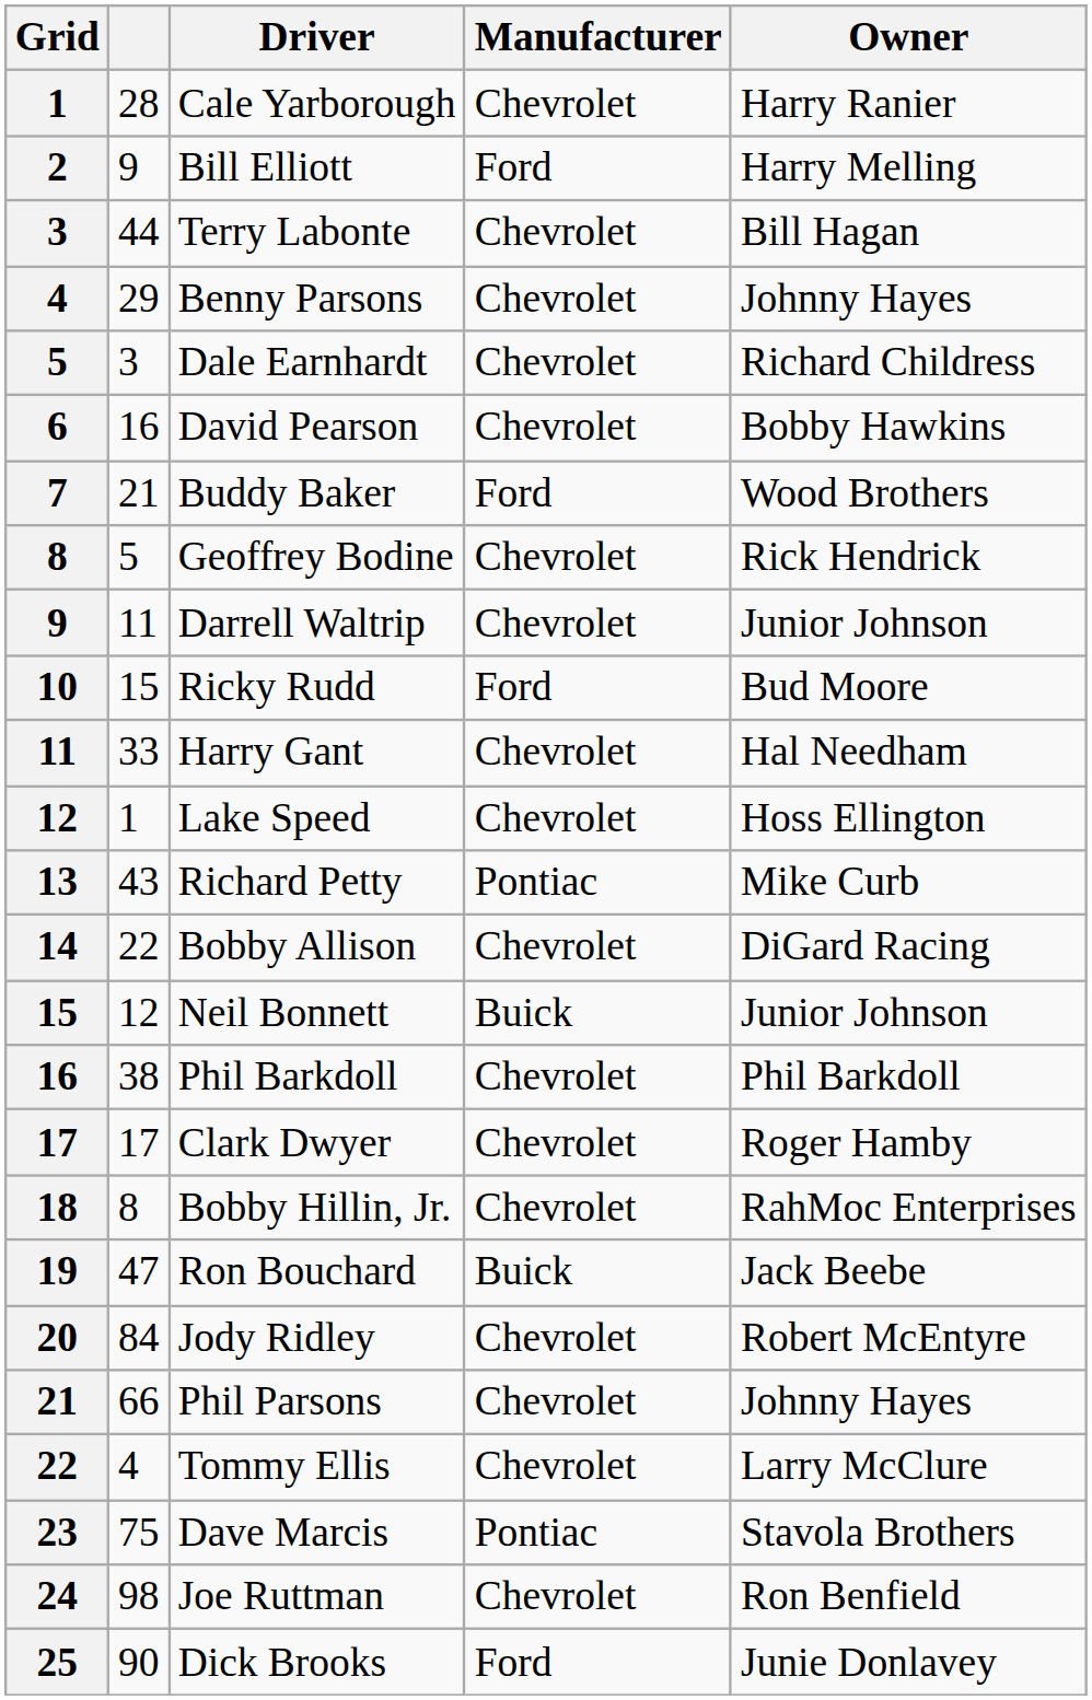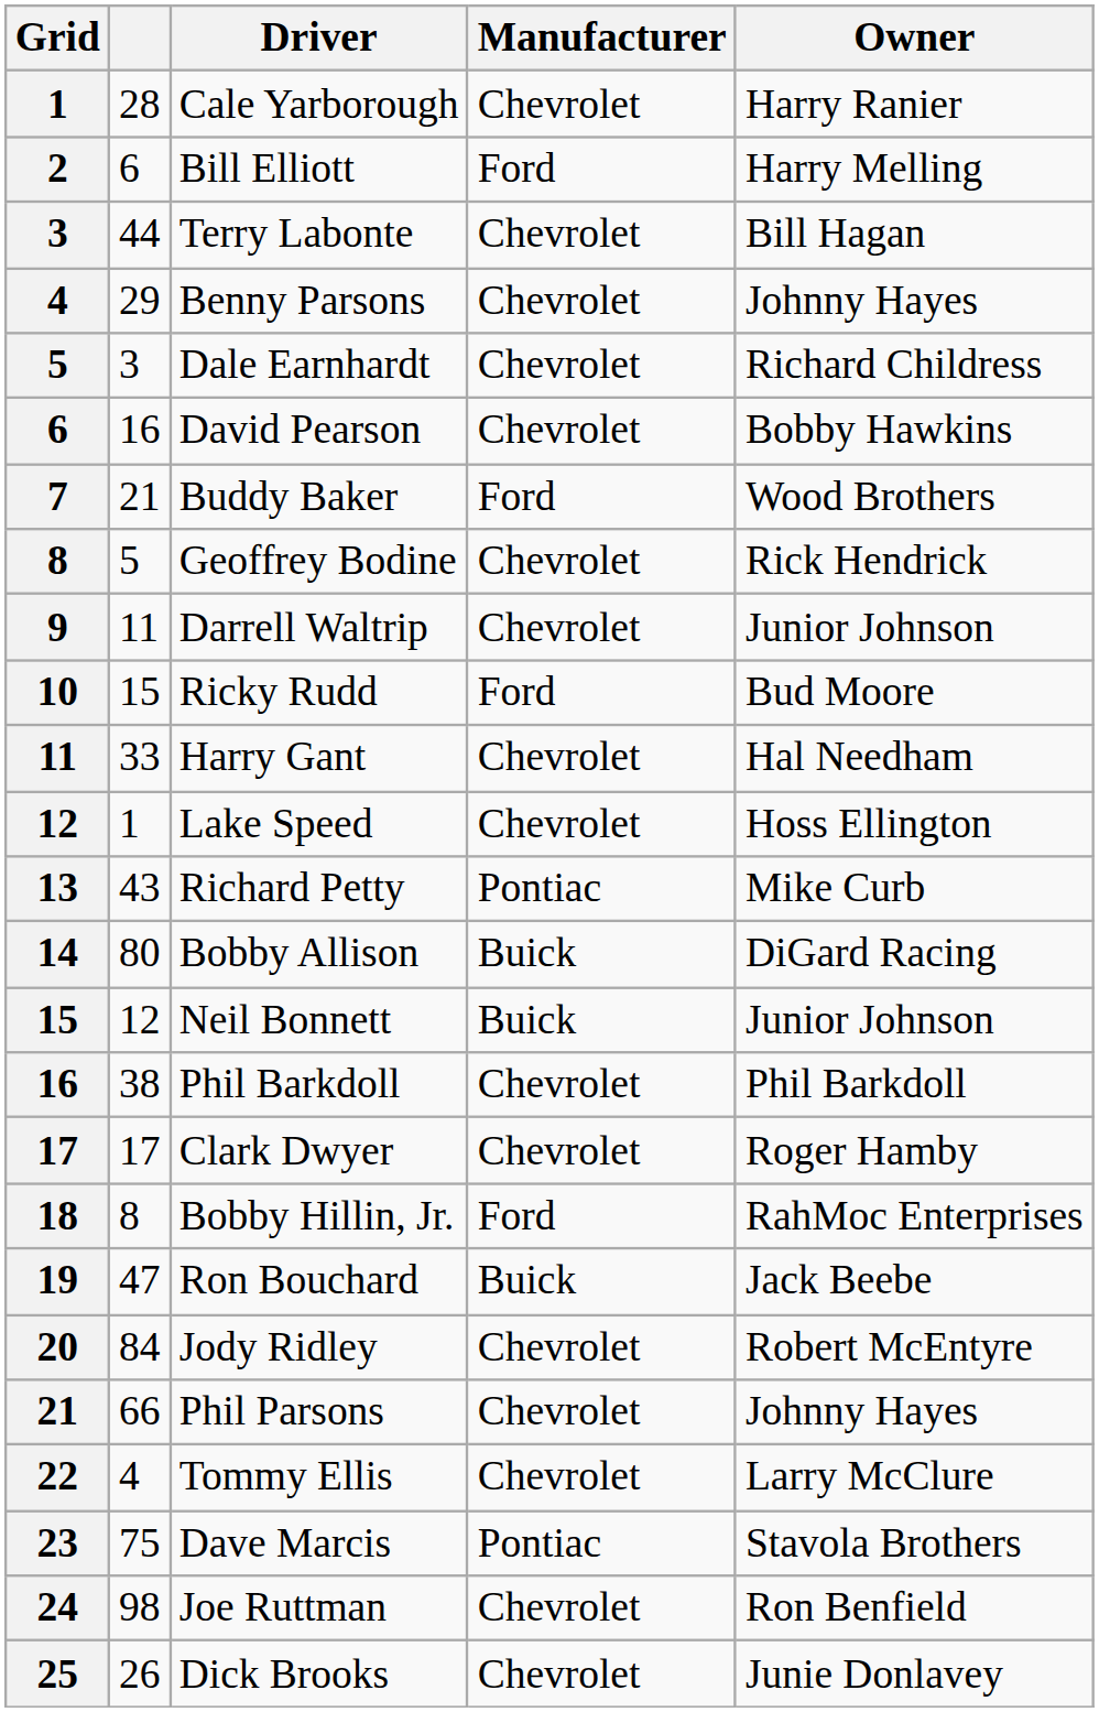 <table class="wikitable">
 <tr>
 <th>Grid</th>
 <th></th>
 <th>Driver</th>
 <th>Manufacturer</th>
 <th>Owner</th>
 </tr>
 <tr>
 <th>1</th>
 <td>28</td>
 <td>Cale Yarborough</td>
 <td>Chevrolet</td>
 <td>Harry Ranier</td>
 </tr>
 <tr>
 <th>2</th>
-<td>9</td>
+<td>6</td>
 <td>Bill Elliott</td>
 <td>Ford</td>
 <td>Harry Melling</td>
 </tr>
 <tr>
 <th>3</th>
 <td>44</td>
 <td>Terry Labonte</td>
 <td>Chevrolet</td>
 <td>Bill Hagan</td>
 </tr>
 <tr>
 <th>4</th>
 <td>29</td>
 <td>Benny Parsons</td>
 <td>Chevrolet</td>
 <td>Johnny Hayes</td>
 </tr>
 <tr>
 <th>5</th>
 <td>3</td>
 <td>Dale Earnhardt</td>
 <td>Chevrolet</td>
 <td>Richard Childress</td>
 </tr>
 <tr>
 <th>6</th>
 <td>16</td>
 <td>David Pearson</td>
 <td>Chevrolet</td>
 <td>Bobby Hawkins</td>
 </tr>
 <tr>
 <th>7</th>
 <td>21</td>
 <td>Buddy Baker</td>
 <td>Ford</td>
 <td>Wood Brothers</td>
 </tr>
 <tr>
 <th>8</th>
 <td>5</td>
 <td>Geoffrey Bodine</td>
 <td>Chevrolet</td>
 <td>Rick Hendrick</td>
 </tr>
 <tr>
 <th>9</th>
 <td>11</td>
 <td>Darrell Waltrip</td>
 <td>Chevrolet</td>
 <td>Junior Johnson</td>
 </tr>
 <tr>
 <th>10</th>
 <td>15</td>
 <td>Ricky Rudd</td>
 <td>Ford</td>
 <td>Bud Moore</td>
 </tr>
 <tr>
 <th>11</th>
 <td>33</td>
 <td>Harry Gant</td>
 <td>Chevrolet</td>
 <td>Hal Needham</td>
 </tr>
 <tr>
 <th>12</th>
 <td>1</td>
 <td>Lake Speed</td>
 <td>Chevrolet</td>
 <td>Hoss Ellington</td>
 </tr>
 <tr>
 <th>13</th>
 <td>43</td>
 <td>Richard Petty</td>
 <td>Pontiac</td>
 <td>Mike Curb</td>
 </tr>
 <tr>
 <th>14</th>
-<td>22</td>
+<td>80</td>
 <td>Bobby Allison</td>
-<td>Chevrolet</td>
+<td>Buick</td>
 <td>DiGard Racing</td>
 </tr>
 <tr>
 <th>15</th>
 <td>12</td>
 <td>Neil Bonnett</td>
 <td>Buick</td>
 <td>Junior Johnson</td>
 </tr>
 <tr>
 <th>16</th>
 <td>38</td>
 <td>Phil Barkdoll</td>
 <td>Chevrolet</td>
 <td>Phil Barkdoll</td>
 </tr>
 <tr>
 <th>17</th>
 <td>17</td>
 <td>Clark Dwyer</td>
 <td>Chevrolet</td>
 <td>Roger Hamby</td>
 </tr>
 <tr>
 <th>18</th>
 <td>8</td>
 <td>Bobby Hillin, Jr.</td>
-<td>Chevrolet</td>
+<td>Ford</td>
 <td>RahMoc Enterprises</td>
 </tr>
 <tr>
 <th>19</th>
 <td>47</td>
 <td>Ron Bouchard</td>
 <td>Buick</td>
 <td>Jack Beebe</td>
 </tr>
 <tr>
 <th>20</th>
 <td>84</td>
 <td>Jody Ridley</td>
 <td>Chevrolet</td>
 <td>Robert McEntyre</td>
 </tr>
 <tr>
 <th>21</th>
 <td>66</td>
 <td>Phil Parsons</td>
 <td>Chevrolet</td>
 <td>Johnny Hayes</td>
 </tr>
 <tr>
 <th>22</th>
 <td>4</td>
 <td>Tommy Ellis</td>
 <td>Chevrolet</td>
 <td>Larry McClure</td>
 </tr>
 <tr>
 <th>23</th>
 <td>75</td>
 <td>Dave Marcis</td>
 <td>Pontiac</td>
 <td>Stavola Brothers</td>
 </tr>
 <tr>
 <th>24</th>
 <td>98</td>
 <td>Joe Ruttman</td>
 <td>Chevrolet</td>
 <td>Ron Benfield</td>
 </tr>
 <tr>
 <th>25</th>
-<td>90</td>
+<td>26</td>
 <td>Dick Brooks</td>
-<td>Ford</td>
+<td>Chevrolet</td>
 <td>Junie Donlavey</td>
 </tr>
 </table>
